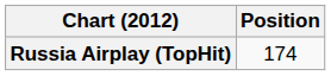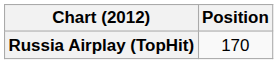 <table class="wikitable plainrowheaders" style="text-align:center;">
 <tr>
 <th scope="col">Chart (2012)</th>
 <th scope="col">Position</th>
 </tr>
 <tr>
 <th scope="row">Russia Airplay (TopHit)</th>
-<td style="text-align:center;">174</td>
+<td style="text-align:center;">170</td>
 </tr>
 </table>
